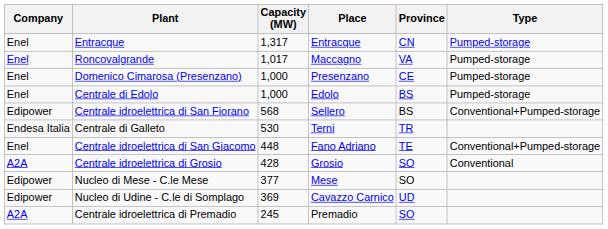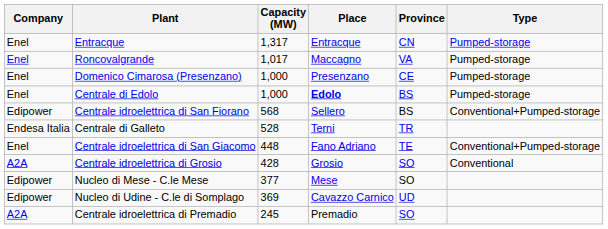 <table class="wikitable">
 <tr>
 <th>Company</th>
 <th>Plant</th>
 <th>Capacity <br>(MW)</th>
 <th>Place</th>
 <th>Province</th>
 <th>Type</th>
 </tr>
 <tr>
 <td>Enel</td>
 <td><a href='#'>Entracque</a></td>
 <td>1,317</td>
 <td><a href='#'>Entracque</a></td>
 <td><a href='#'>CN</a></td>
 <td><a href='#'>Pumped-storage</a></td>
 </tr>
 <tr>
 <td><a href='#'>Enel</a></td>
 <td><a href='#'>Roncovalgrande</a></td>
 <td>1,017</td>
 <td><a href='#'>Maccagno</a></td>
 <td><a href='#'>VA</a></td>
 <td>Pumped-storage</td>
 </tr>
 <tr>
 <td>Enel</td>
 <td><a href='#'>Domenico Cimarosa (Presenzano)</a></td>
 <td>1,000</td>
 <td><a href='#'>Presenzano</a></td>
 <td><a href='#'>CE</a></td>
 <td>Pumped-storage</td>
 </tr>
 <tr>
 <td>Enel</td>
 <td><a href='#'>Centrale di Edolo</a></td>
 <td>1,000</td>
-<td><a href='#'>Edolo</a></td>
+<td><strong><a href='#'>Edolo</a></strong></td>
 <td><a href='#'>BS</a></td>
 <td>Pumped-storage</td>
 </tr>
 <tr>
 <td>Edipower</td>
 <td><a href='#'>Centrale idroelettrica di San Fiorano</a></td>
 <td>568</td>
 <td><a href='#'>Sellero</a></td>
 <td>BS</td>
 <td>Conventional+Pumped-storage</td>
 </tr>
 <tr>
 <td>Endesa Italia</td>
 <td>Centrale di Galleto</td>
-<td>530</td>
+<td>528</td>
 <td><a href='#'>Terni</a></td>
 <td><a href='#'>TR</a></td>
 <td></td>
 </tr>
 <tr>
 <td>Enel</td>
 <td><a href='#'>Centrale idroelettrica di San Giacomo</a></td>
 <td>448</td>
 <td><a href='#'>Fano Adriano</a></td>
 <td><a href='#'>TE</a></td>
 <td>Conventional+Pumped-storage</td>
 </tr>
 <tr>
 <td><a href='#'>A2A</a></td>
 <td><a href='#'>Centrale idroelettrica di Grosio</a></td>
 <td>428</td>
 <td><a href='#'>Grosio</a></td>
 <td><a href='#'>SO</a></td>
 <td>Conventional</td>
 </tr>
 <tr>
 <td>Edipower</td>
 <td>Nucleo di Mese - C.le Mese</td>
 <td>377</td>
 <td><a href='#'>Mese</a></td>
 <td>SO</td>
 <td></td>
 </tr>
 <tr>
 <td>Edipower</td>
 <td>Nucleo di Udine - C.le di Somplago</td>
 <td>369</td>
 <td><a href='#'>Cavazzo Carnico</a></td>
 <td><a href='#'>UD</a></td>
 <td></td>
 </tr>
 <tr>
 <td><a href='#'>A2A</a></td>
 <td>Centrale idroelettrica di Premadio</td>
 <td>245</td>
 <td>Premadio</td>
 <td><a href='#'>SO</a></td>
 <td></td>
 </tr>
 </table>
